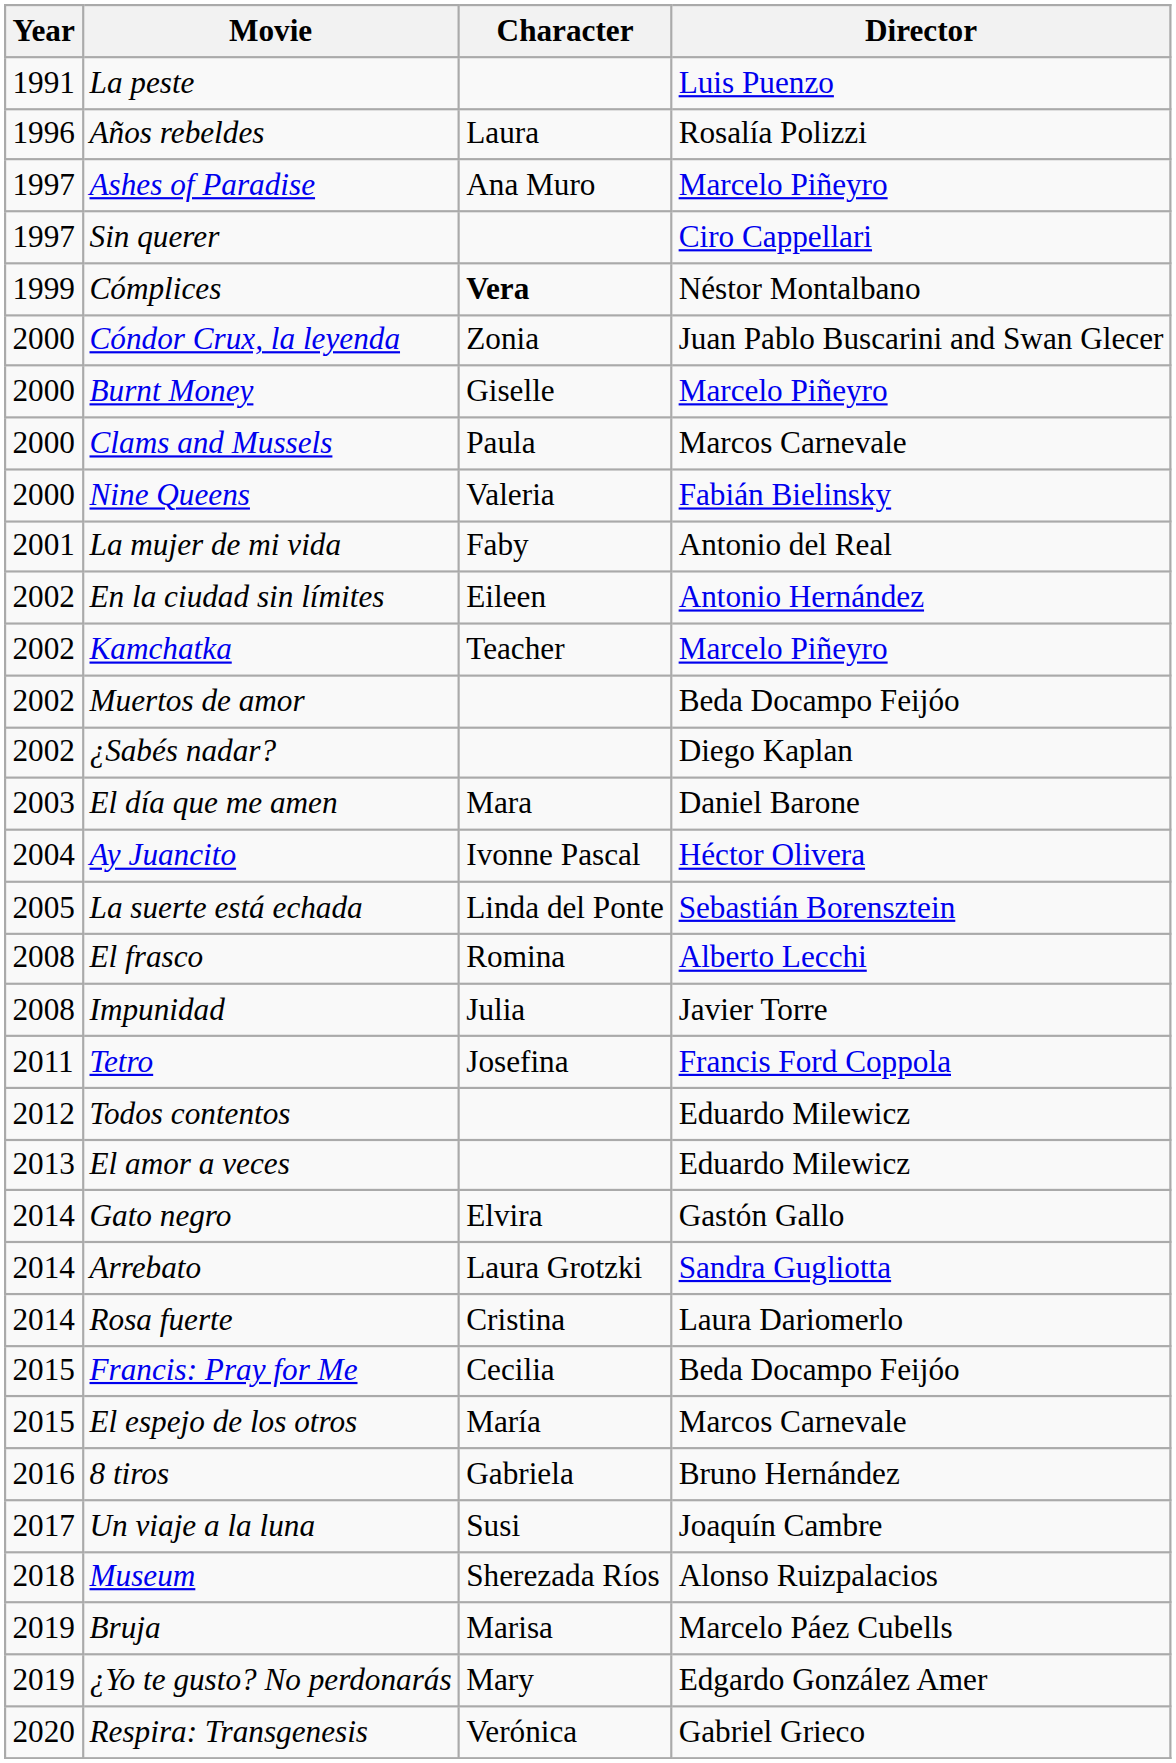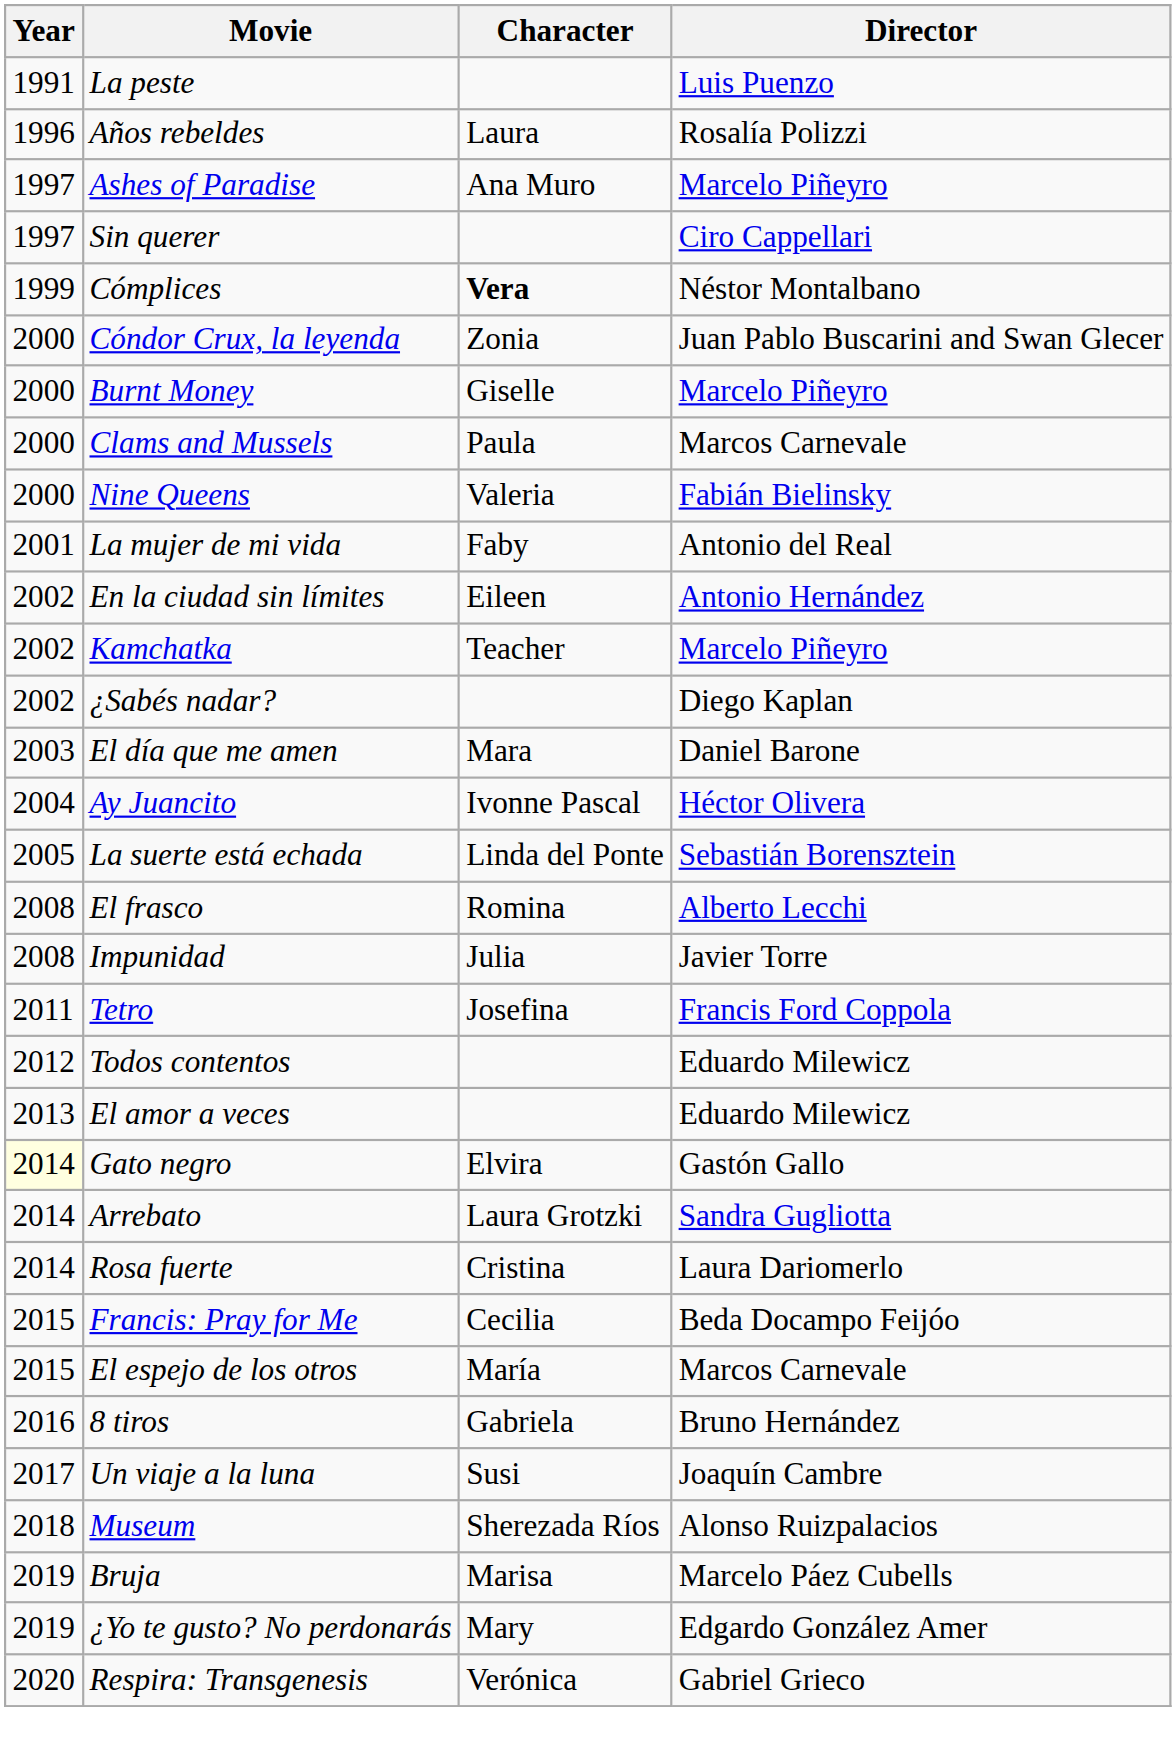 <table class="wikitable" style="font-size: 90%;">
 <tr>
 <th>Year</th>
 <th>Movie</th>
 <th>Character</th>
 <th>Director</th>
 </tr>
 <tr>
 <td>1991</td>
 <td><em>La peste</em></td>
 <td></td>
 <td><a href='#'>Luis Puenzo</a></td>
 </tr>
 <tr>
 <td>1996</td>
 <td><em>Años rebeldes</em></td>
 <td>Laura</td>
 <td>Rosalía Polizzi</td>
 </tr>
 <tr>
 <td>1997</td>
 <td><em><a href='#'>Ashes of Paradise</a></em></td>
 <td>Ana Muro</td>
 <td><a href='#'>Marcelo Piñeyro</a></td>
 </tr>
 <tr>
 <td>1997</td>
 <td><em>Sin querer</em></td>
 <td></td>
 <td><a href='#'>Ciro Cappellari</a></td>
 </tr>
 <tr>
 <td>1999</td>
 <td><em>Cómplices</em></td>
 <td><strong>Vera</strong></td>
 <td>Néstor Montalbano</td>
 </tr>
 <tr>
 <td>2000</td>
 <td><em><a href='#'>Cóndor Crux, la leyenda</a></em></td>
 <td>Zonia</td>
 <td>Juan Pablo Buscarini and Swan Glecer</td>
 </tr>
 <tr>
 <td>2000</td>
 <td><em><a href='#'>Burnt Money</a></em></td>
 <td>Giselle</td>
 <td><a href='#'>Marcelo Piñeyro</a></td>
 </tr>
 <tr>
 <td>2000</td>
 <td><em><a href='#'>Clams and Mussels</a></em></td>
 <td>Paula</td>
 <td>Marcos Carnevale</td>
 </tr>
 <tr>
 <td>2000</td>
 <td><em><a href='#'>Nine Queens</a></em></td>
 <td>Valeria</td>
 <td><a href='#'>Fabián Bielinsky</a></td>
 </tr>
 <tr>
 <td>2001</td>
 <td><em>La mujer de mi vida</em></td>
 <td>Faby</td>
 <td>Antonio del Real</td>
 </tr>
 <tr>
 <td>2002</td>
 <td><em>En la ciudad sin límites</em></td>
 <td>Eileen</td>
 <td><a href='#'>Antonio Hernández</a></td>
 </tr>
 <tr>
 <td>2002</td>
 <td><em><a href='#'>Kamchatka</a></em></td>
 <td>Teacher</td>
 <td><a href='#'>Marcelo Piñeyro</a></td>
 </tr>
 <tr>
 <td>2002</td>
-<td><em>Muertos de amor</em></td>
-<td></td>
-<td>Beda Docampo Feijóo</td>
-</tr>
-<tr>
-<td>2002</td>
 <td><em>¿Sabés nadar?</em></td>
 <td></td>
 <td>Diego Kaplan</td>
 </tr>
 <tr>
 <td>2003</td>
 <td><em>El día que me amen</em></td>
 <td>Mara</td>
 <td>Daniel Barone</td>
 </tr>
 <tr>
 <td>2004</td>
 <td><em><a href='#'>Ay Juancito</a></em></td>
 <td>Ivonne Pascal</td>
 <td><a href='#'>Héctor Olivera</a></td>
 </tr>
 <tr>
 <td>2005</td>
 <td><em>La suerte está echada</em></td>
 <td>Linda del Ponte</td>
 <td><a href='#'>Sebastián Borensztein</a></td>
 </tr>
 <tr>
 <td>2008</td>
 <td><em>El frasco</em></td>
 <td>Romina</td>
 <td><a href='#'>Alberto Lecchi</a></td>
 </tr>
 <tr>
 <td>2008</td>
 <td><em>Impunidad</em></td>
 <td>Julia</td>
 <td>Javier Torre</td>
 </tr>
 <tr>
 <td>2011</td>
 <td><em><a href='#'>Tetro</a></em></td>
 <td>Josefina</td>
 <td><a href='#'>Francis Ford Coppola</a></td>
 </tr>
 <tr>
 <td>2012</td>
 <td><em>Todos contentos</em></td>
 <td></td>
 <td>Eduardo Milewicz</td>
 </tr>
 <tr>
 <td>2013</td>
 <td><em>El amor a veces</em></td>
 <td></td>
 <td>Eduardo Milewicz</td>
 </tr>
 <tr>
-<td>2014</td>
+<td style="background: lightyellow;">2014</td>
 <td><em>Gato negro</em></td>
 <td>Elvira</td>
 <td>Gastón Gallo</td>
 </tr>
 <tr>
 <td>2014</td>
 <td><em>Arrebato</em></td>
 <td>Laura Grotzki</td>
 <td><a href='#'>Sandra Gugliotta</a></td>
 </tr>
 <tr>
 <td>2014</td>
 <td><em>Rosa fuerte</em></td>
 <td>Cristina</td>
 <td>Laura Dariomerlo</td>
 </tr>
 <tr>
 <td>2015</td>
 <td><em><a href='#'>Francis: Pray for Me</a></em></td>
 <td>Cecilia</td>
 <td>Beda Docampo Feijóo</td>
 </tr>
 <tr>
 <td>2015</td>
 <td><em>El espejo de los otros</em></td>
 <td>María</td>
 <td>Marcos Carnevale</td>
 </tr>
 <tr>
 <td>2016</td>
 <td><em>8 tiros</em></td>
 <td>Gabriela</td>
 <td>Bruno Hernández</td>
 </tr>
 <tr>
 <td>2017</td>
 <td><em>Un viaje a la luna</em></td>
 <td>Susi</td>
 <td>Joaquín Cambre</td>
 </tr>
 <tr>
 <td>2018</td>
 <td><em><a href='#'>Museum</a></em></td>
 <td>Sherezada Ríos</td>
 <td>Alonso Ruizpalacios</td>
 </tr>
 <tr>
 <td>2019</td>
 <td><em>Bruja</em></td>
 <td>Marisa</td>
 <td>Marcelo Páez Cubells</td>
 </tr>
 <tr>
 <td>2019</td>
 <td><em>¿Yo te gusto? No perdonarás</em></td>
 <td>Mary</td>
 <td>Edgardo González Amer</td>
 </tr>
 <tr>
 <td>2020</td>
 <td><em>Respira: Transgenesis</em></td>
 <td>Verónica</td>
 <td>Gabriel Grieco</td>
 </tr>
 <tr>
 </tr>
 </table>
